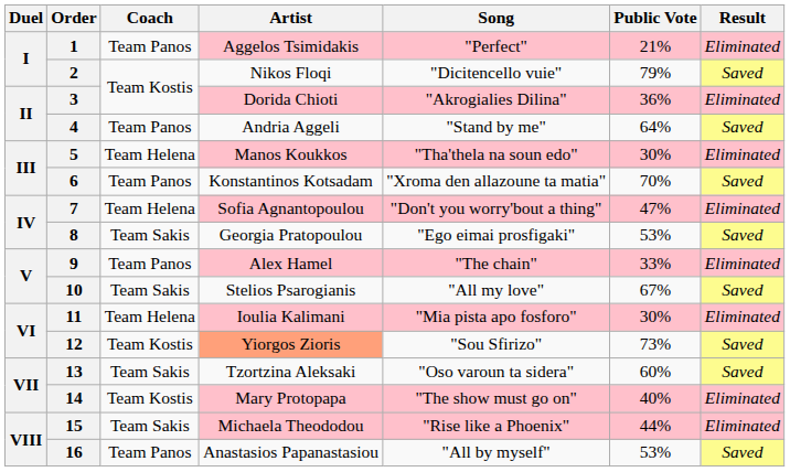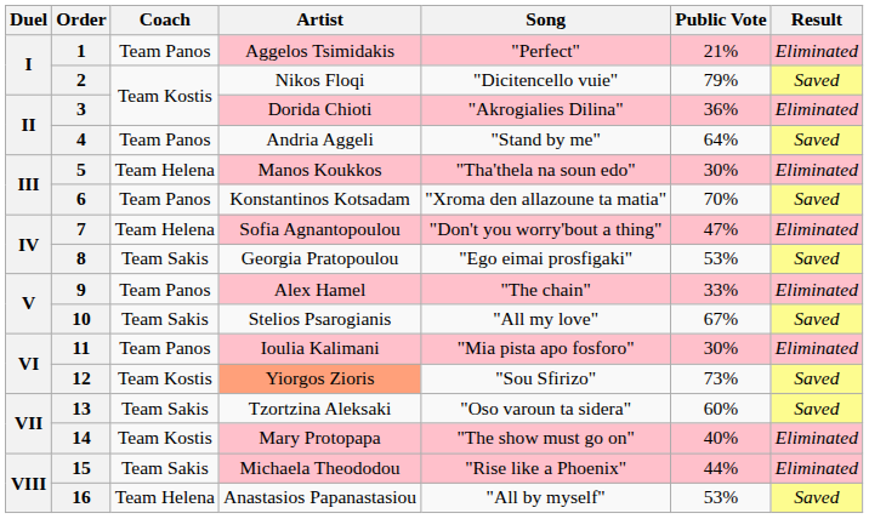 <table class="wikitable" style="text-align: center; width: auto;">
 <tr>
 <th>Duel</th>
 <th>Order</th>
 <th>Coach</th>
 <th>Artist</th>
 <th>Song</th>
 <th>Public Vote</th>
 <th>Result</th>
 </tr>
 <tr>
 <th rowspan=2>I</th>
 <th>1</th>
 <td>Team Panos</td>
 <td style="background:pink;">Aggelos Tsimidakis</td>
 <td style="background:pink;">"Perfect"</td>
 <td style="background:pink;">21%</td>
 <td style="background:pink;"><em>Eliminated</em></td>
 </tr>
 <tr>
 <th>2</th>
 <td rowspan=2>Team Kostis</td>
 <td>Nikos Floqi</td>
 <td>"Dicitencello vuie"</td>
 <td>79%</td>
 <td style="background:#fdfc8f;"><em>Saved</em></td>
 </tr>
 <tr>
 <th rowspan=2>II</th>
 <th>3</th>
 <td style="background:pink;">Dorida Chioti</td>
 <td style="background:pink;">"Akrogialies Dilina"</td>
 <td style="background:pink;">36%</td>
 <td style="background:pink;"><em>Eliminated</em></td>
 </tr>
 <tr>
 <th>4</th>
 <td>Team Panos</td>
 <td>Andria Aggeli</td>
 <td>"Stand by me"</td>
 <td>64%</td>
 <td style="background:#fdfc8f;"><em>Saved</em></td>
 </tr>
 <tr>
 <th rowspan=2>III</th>
 <th>5</th>
 <td>Team Helena</td>
 <td style="background:pink;">Manos Koukkos</td>
 <td style="background:pink;">"Tha'thela na soun edo"</td>
 <td style="background:pink;">30%</td>
 <td style="background:pink;"><em>Eliminated</em></td>
 </tr>
 <tr>
 <th>6</th>
 <td>Team Panos</td>
 <td>Konstantinos Kotsadam</td>
 <td>"Xroma den allazoune ta matia"</td>
 <td>70%</td>
 <td style="background:#fdfc8f;"><em>Saved</em></td>
 </tr>
 <tr>
 <th rowspan=2>IV</th>
 <th>7</th>
 <td>Team Helena</td>
 <td style="background:pink;">Sofia Agnantopoulou</td>
 <td style="background:pink;">"Don't you worry'bout a thing"</td>
 <td style="background:pink;">47%</td>
 <td style="background:pink;"><em>Eliminated</em></td>
 </tr>
 <tr>
 <th>8</th>
 <td>Team Sakis</td>
 <td>Georgia Pratopoulou</td>
 <td>"Ego eimai prosfigaki"</td>
 <td>53%</td>
 <td style="background:#fdfc8f;"><em>Saved</em></td>
 </tr>
 <tr>
 <th rowspan=2>V</th>
 <th>9</th>
 <td>Team Panos</td>
 <td style="background:pink;">Alex Hamel</td>
 <td style="background:pink;">"The chain"</td>
 <td style="background:pink;">33%</td>
 <td style="background:pink;"><em>Eliminated</em></td>
 </tr>
 <tr>
 <th>10</th>
 <td>Team Sakis</td>
 <td>Stelios Psarogianis</td>
 <td>"All my love"</td>
 <td>67%</td>
 <td style="background:#fdfc8f;"><em>Saved</em></td>
 </tr>
 <tr>
 <th rowspan=2>VI</th>
 <th>11</th>
-<td>Team Helena</td>
+<td>Team Panos</td>
 <td style="background:pink;">Ioulia Kalimani</td>
 <td style="background:pink;">"Mia pista apo fosforo"</td>
 <td style="background:pink;">30%</td>
 <td style="background:pink;"><em>Eliminated</em></td>
 </tr>
 <tr>
 <th>12</th>
 <td>Team Kostis</td>
 <td style="background: lightsalmon;">Yiorgos Zioris</td>
 <td>"Sou Sfirizo"</td>
 <td>73%</td>
 <td style="background:#fdfc8f;"><em>Saved</em></td>
 </tr>
 <tr>
 <th rowspan=2>VII</th>
 <th>13</th>
 <td>Team Sakis</td>
 <td>Tzortzina Aleksaki</td>
 <td>"Oso varoun ta sidera"</td>
 <td>60%</td>
 <td style="background:#fdfc8f;"><em>Saved</em></td>
 </tr>
 <tr>
 <th>14</th>
 <td>Team Kostis</td>
 <td style="background:pink;">Mary Protopapa</td>
 <td style="background:pink;">"The show must go on"</td>
 <td style="background:pink;">40%</td>
 <td style="background:pink;"><em>Eliminated</em></td>
 </tr>
 <tr>
 <th rowspan=2>VIII</th>
 <th>15</th>
 <td>Team Sakis</td>
 <td style="background:pink;">Michaela Theododou</td>
 <td style="background:pink;">"Rise like a Phoenix"</td>
 <td style="background:pink;">44%</td>
 <td style="background:pink;"><em>Eliminated</em></td>
 </tr>
 <tr>
 <th>16</th>
-<td>Team Panos</td>
+<td>Team Helena</td>
 <td>Anastasios Papanastasiou</td>
 <td>"All by myself"</td>
 <td>53%</td>
 <td style="background:#fdfc8f;"><em>Saved</em></td>
 </tr>
 </table>
